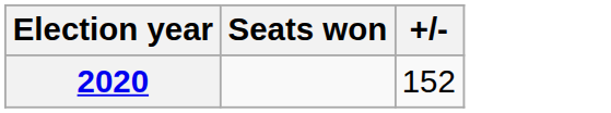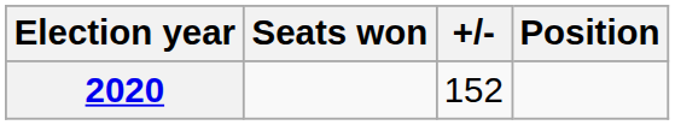 <table class="wikitable">
 <tr>
 <th>Election year</th>
 <th>Seats won</th>
 <th>+/-</th>
+<th>Position</th>
 </tr>
 <tr>
 <th><a href='#'>2020</a></th>
 <td></td>
 <td> 152</td>
+<td></td>
 </tr>
 </table>
